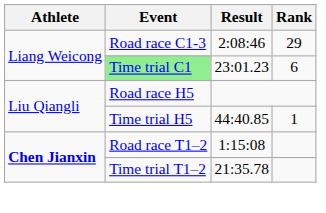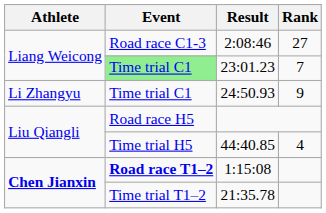 <table class=wikitable style="font-size:90%">
 <tr>
 <th>Athlete</th>
 <th>Event</th>
 <th>Result</th>
 <th>Rank</th>
 </tr>
 <tr align="center">
 <td align="left" rowspan=2><a href='#'>Liang Weicong</a></td>
 <td align="left"><a href='#'>Road race C1-3</a></td>
 <td>2:08:46</td>
-<td>29</td>
+<td>27</td>
 </tr>
 <tr align="center">
 <td align="left" style="background: lightgreen;"><a href='#'>Time trial C1</a></td>
 <td>23:01.23</td>
-<td>6</td>
+<td>7</td>
+</tr>
+<tr align="center">
+<td align="left"><a href='#'>Li Zhangyu</a></td>
+<td align="left"><a href='#'>Time trial C1</a></td>
+<td>24:50.93</td>
+<td>9</td>
 </tr>
 <tr align="center">
 <td align="left" rowspan=2><a href='#'>Liu Qiangli</a></td>
 <td align="left"><a href='#'>Road race H5</a></td>
 <td colspan=2></td>
 </tr>
 <tr align="center">
 <td align="left"><a href='#'>Time trial H5</a></td>
 <td>44:40.85</td>
-<td>1</td>
+<td>4</td>
 </tr>
 <tr align="center">
 <td align="left" rowspan=2><strong><a href='#'>Chen Jianxin</a></strong></td>
-<td align="left"><a href='#'>Road race T1–2</a></td>
+<td align="left"><strong><a href='#'>Road race T1–2</a></strong></td>
 <td>1:15:08</td>
 <td></td>
 </tr>
 <tr align="center">
 <td align="left"><a href='#'>Time trial T1–2</a></td>
 <td>21:35.78</td>
 <td></td>
 </tr>
 </table>
